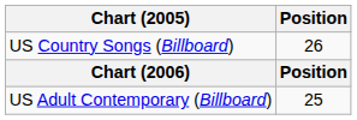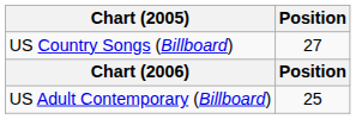 <table class="wikitable sortable">
 <tr>
 <th scope="col">Chart (2005)</th>
 <th scope="col">Position</th>
 </tr>
 <tr>
 <td>US <a href='#'>Country Songs</a> (<em><a href='#'>Billboard</a></em>)</td>
-<td align="center">26</td>
+<td align="center">27</td>
 </tr>
 <tr>
 <th scope="col">Chart (2006)</th>
 <th scope="col">Position</th>
 </tr>
 <tr>
 <td>US <a href='#'>Adult Contemporary</a> (<a href='#'><em>Billboard</em></a>)</td>
 <td style="text-align:center;">25</td>
 </tr>
 </table>
